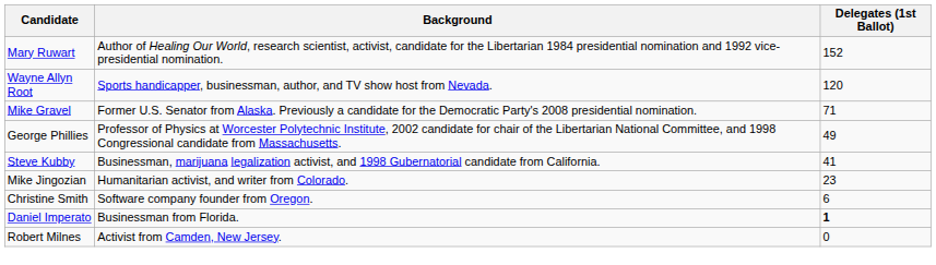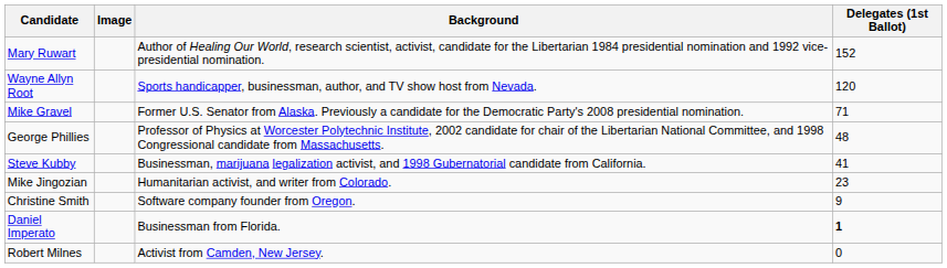 <table class=wikitable>
 <tr>
 <th>Candidate</th>
+<th>Image</th>
 <th>Background</th>
 <th>Delegates (1st Ballot)</th>
 </tr>
 <tr>
 <td><a href='#'>Mary Ruwart</a></td>
+<td></td>
 <td>Author of <em>Healing Our World</em>, research scientist, activist, candidate for the Libertarian 1984 presidential nomination and 1992 vice-presidential nomination.</td>
 <td>152</td>
 </tr>
 <tr>
 <td><a href='#'>Wayne Allyn Root</a></td>
+<td></td>
 <td><a href='#'>Sports handicapper</a>, businessman, author, and TV show host from <a href='#'>Nevada</a>.</td>
 <td>120</td>
 </tr>
 <tr>
 <td><a href='#'>Mike Gravel</a></td>
+<td><br></td>
 <td>Former U.S. Senator from <a href='#'>Alaska</a>. Previously a candidate for the Democratic Party's 2008 presidential nomination.</td>
 <td>71</td>
 </tr>
 <tr>
 <td>George Phillies</td>
+<td></td>
 <td>Professor of Physics at <a href='#'>Worcester Polytechnic Institute</a>, 2002 candidate for chair of the Libertarian National Committee, and 1998 Congressional candidate from <a href='#'>Massachusetts</a>.</td>
-<td>49</td>
+<td>48</td>
 </tr>
 <tr>
 <td><a href='#'>Steve Kubby</a></td>
+<td><br></td>
 <td>Businessman, <a href='#'>marijuana</a> <a href='#'>legalization</a> activist, and <a href='#'>1998 Gubernatorial</a> candidate from California.</td>
 <td>41</td>
 </tr>
 <tr>
 <td>Mike Jingozian</td>
+<td></td>
 <td>Humanitarian activist, and writer from <a href='#'>Colorado</a>.</td>
 <td>23</td>
 </tr>
 <tr>
 <td>Christine Smith</td>
+<td></td>
 <td>Software company founder from <a href='#'>Oregon</a>.</td>
-<td>6</td>
+<td>9</td>
 </tr>
 <tr>
 <td><a href='#'>Daniel Imperato</a></td>
+<td><br></td>
 <td>Businessman from Florida.</td>
 <td><strong>1</strong></td>
 </tr>
 <tr>
 <td>Robert Milnes</td>
+<td></td>
 <td>Activist from <a href='#'>Camden, New Jersey</a>.</td>
 <td>0</td>
 </tr>
 </table>
